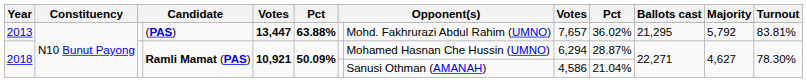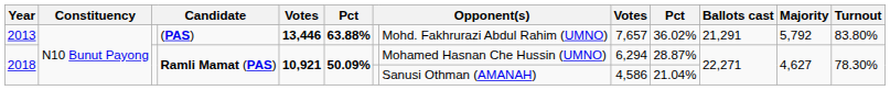 <table class="wikitable" style="margin:0.5em ; font-size:95%">
 <tr>
 <th>Year</th>
 <th>Constituency</th>
 <th colspan=2>Candidate</th>
 <th>Votes</th>
 <th>Pct</th>
 <th colspan=2>Opponent(s)</th>
 <th>Votes</th>
 <th>Pct</th>
 <th>Ballots cast</th>
 <th>Majority</th>
 <th>Turnout</th>
 </tr>
 <tr>
 <td><a href='#'>2013</a></td>
 <td rowspan=3>N10 <a href='#'>Bunut Payong</a></td>
 <td></td>
 <td> (<a href='#'><strong>PAS</strong></a>)</td>
-<td align="right"><strong>13,447</strong></td>
+<td align="right"><strong>13,446</strong></td>
 <td><strong>63.88%</strong></td>
 <td></td>
 <td>Mohd. Fakhrurazi Abdul Rahim (<a href='#'>UMNO</a>)</td>
 <td align="right">7,657</td>
 <td>36.02%</td>
-<td>21,295</td>
+<td>21,291</td>
 <td>5,792</td>
-<td>83.81%</td>
+<td>83.80%</td>
 </tr>
 <tr>
 <td rowspan=2><a href='#'>2018</a></td>
 <td rowspan=2 ></td>
 <td rowspan=2><strong>Ramli Mamat</strong> (<a href='#'><strong>PAS</strong></a>)</td>
 <td rowspan=2 align="right"><strong>10,921</strong></td>
 <td rowspan=2><strong>50.09%</strong></td>
 <td></td>
 <td>Mohamed Hasnan Che Hussin (<a href='#'>UMNO</a>)</td>
 <td align="right">6,294</td>
 <td>28.87%</td>
 <td rowspan=2>22,271</td>
 <td rowspan=2>4,627</td>
 <td rowspan=2>78.30%</td>
 </tr>
 <tr>
 <td></td>
 <td>Sanusi Othman (<a href='#'>AMANAH</a>)</td>
 <td align="right">4,586</td>
 <td>21.04%</td>
 </tr>
 </table>
